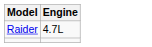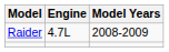 <table class="wikitable">
 <tr>
 <th>Model</th>
 <th>Engine</th>
+<th>Model Years</th>
 </tr>
 <tr>
 <td><a href='#'>Raider</a></td>
 <td>4.7L</td>
+<td>2008-2009</td>
 </tr>
 <tr>
 <td></td>
 <td></td>
+<td></td>
 </tr>
 </table>
